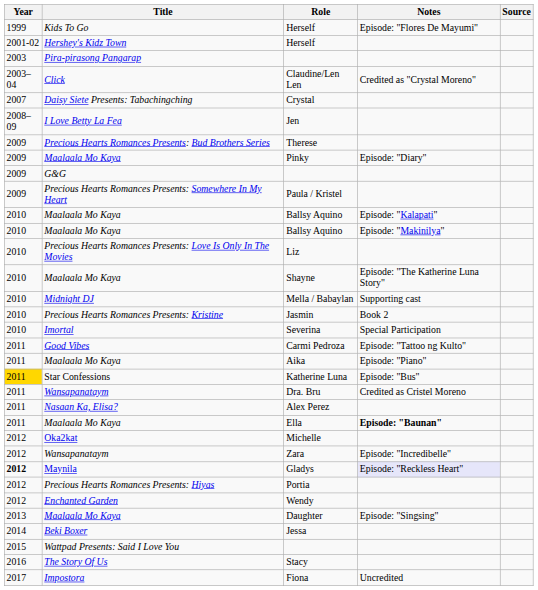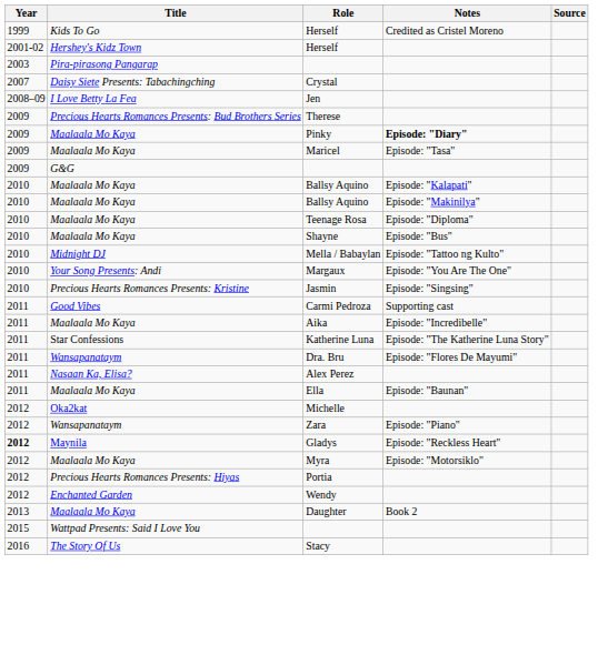 <table class="wikitable sortable" >
 <tr>
 <th>Year</th>
 <th>Title</th>
 <th>Role</th>
 <th class="unsortable">Notes </th>
 <th class="unsortable">Source </th>
 </tr>
 <tr>
 <td>1999</td>
 <td><em>Kids To Go</em></td>
 <td>Herself</td>
-<td>Episode: "Flores De Mayumi"</td>
+<td>Credited as Cristel Moreno</td>
 <td></td>
 </tr>
 <tr>
 <td>2001-02</td>
 <td><em><a href='#'>Hershey's Kidz Town</a></em></td>
 <td>Herself</td>
 <td></td>
 <td></td>
 </tr>
 <tr>
 <td>2003</td>
 <td><em><a href='#'>Pira-pirasong Pangarap</a></em></td>
 <td></td>
 <td></td>
-<td></td>
-</tr>
-<tr>
-<td>2003–04</td>
-<td><em><a href='#'>Click</a></em></td>
-<td>Claudine/Len Len</td>
-<td>Credited as "Crystal Moreno"</td>
 <td></td>
 </tr>
 <tr>
 <td>2007</td>
 <td><em><a href='#'>Daisy Siete</a> Presents: Tabachingching</em></td>
 <td>Crystal</td>
 <td></td>
 <td></td>
 </tr>
 <tr>
 <td>2008–09</td>
 <td><em><a href='#'>I Love Betty La Fea</a></em></td>
 <td>Jen</td>
 <td></td>
 <td></td>
 </tr>
 <tr>
 <td>2009</td>
 <td><em><a href='#'>Precious Hearts Romances Presents</a>: <a href='#'>Bud Brothers Series</a></em></td>
 <td>Therese</td>
 <td></td>
 <td></td>
 </tr>
 <tr>
 <td>2009</td>
 <td><em><a href='#'>Maalaala Mo Kaya</a></em></td>
 <td>Pinky</td>
-<td>Episode: "Diary"</td>
+<td><strong>Episode: "Diary"</strong></td>
+<td></td>
+</tr>
+<tr>
+<td>2009</td>
+<td><em>Maalaala Mo Kaya</em></td>
+<td>Maricel</td>
+<td>Episode: "Tasa"</td>
 <td></td>
 </tr>
 <tr>
 <td>2009</td>
 <td><em>G&G</em></td>
 <td></td>
-<td></td>
-<td></td>
-</tr>
-<tr>
-<td>2009</td>
-<td><em>Precious Hearts Romances Presents: <a href='#'>Somewhere In My Heart</a></em></td>
-<td>Paula / Kristel</td>
 <td></td>
 <td></td>
 </tr>
 <tr>
 <td>2010</td>
 <td><em>Maalaala Mo Kaya</em></td>
 <td>Ballsy Aquino</td>
 <td>Episode: "<a href='#'>Kalapati</a>"</td>
 <td></td>
 </tr>
 <tr>
 <td>2010</td>
 <td><em>Maalaala Mo Kaya</em></td>
 <td>Ballsy Aquino</td>
 <td>Episode: "<a href='#'>Makinilya</a>"</td>
 <td></td>
 </tr>
 <tr>
 <td>2010</td>
-<td><em>Precious Hearts Romances Presents: <a href='#'>Love Is Only In The Movies</a></em></td>
-<td>Liz</td>
-<td></td>
+<td><em>Maalaala Mo Kaya</em></td>
+<td>Teenage Rosa</td>
+<td>Episode: "Diploma"</td>
 <td></td>
 </tr>
 <tr>
 <td>2010</td>
 <td><em>Maalaala Mo Kaya</em></td>
 <td>Shayne</td>
-<td>Episode: "The Katherine Luna Story"</td>
+<td>Episode: "Bus"</td>
 <td></td>
 </tr>
 <tr>
 <td>2010</td>
 <td><em><a href='#'>Midnight DJ</a></em></td>
 <td>Mella / Babaylan</td>
-<td>Supporting cast</td>
+<td>Episode: "Tattoo ng Kulto"</td>
+<td></td>
+</tr>
+<tr>
+<td>2010</td>
+<td><em><a href='#'>Your Song Presents</a>: Andi</em></td>
+<td>Margaux</td>
+<td>Episode: "You Are The One"</td>
 <td></td>
 </tr>
 <tr>
 <td>2010</td>
 <td><em>Precious Hearts Romances Presents: <a href='#'>Kristine</a></em></td>
 <td>Jasmin</td>
-<td>Book 2</td>
-<td></td>
-</tr>
-<tr>
-<td>2010</td>
-<td><em><a href='#'>Imortal</a></em></td>
-<td>Severina</td>
-<td>Special Participation</td>
+<td>Episode: "Singsing"</td>
 <td></td>
 </tr>
 <tr>
 <td>2011</td>
 <td><em><a href='#'>Good Vibes</a></em></td>
 <td>Carmi Pedroza</td>
-<td>Episode: "Tattoo ng Kulto"</td>
+<td>Supporting cast</td>
 <td></td>
 </tr>
 <tr>
 <td>2011</td>
 <td><em>Maalaala Mo Kaya</em></td>
 <td>Aika</td>
-<td>Episode: "Piano"</td>
+<td>Episode: "Incredibelle"</td>
 <td></td>
 </tr>
 <tr>
-<td style="background: gold;">2011</td>
+<td>2011</td>
 <td>Star Confessions</td>
 <td>Katherine Luna</td>
-<td>Episode: "Bus"</td>
+<td>Episode: "The Katherine Luna Story"</td>
 <td></td>
 </tr>
 <tr>
 <td>2011</td>
 <td><em><a href='#'>Wansapanataym</a></em></td>
 <td>Dra. Bru</td>
-<td>Credited as Cristel Moreno</td>
+<td>Episode: "Flores De Mayumi"</td>
 <td></td>
 </tr>
 <tr>
 <td>2011</td>
 <td><em><a href='#'>Nasaan Ka, Elisa?</a></em></td>
 <td>Alex Perez</td>
 <td></td>
 <td></td>
 </tr>
 <tr>
 <td>2011</td>
 <td><em>Maalaala Mo Kaya</em></td>
 <td>Ella</td>
-<td><strong>Episode: "Baunan"</strong></td>
+<td>Episode: "Baunan"</td>
 <td></td>
 </tr>
 <tr>
 <td>2012</td>
 <td><a href='#'>Oka2kat</a></td>
 <td>Michelle</td>
 <td></td>
 <td></td>
 </tr>
 <tr>
 <td>2012</td>
 <td><em>Wansapanataym</em></td>
 <td>Zara</td>
-<td>Episode: "Incredibelle"</td>
+<td>Episode: "Piano"</td>
 <td></td>
 </tr>
 <tr>
 <td><strong>2012</strong></td>
 <td><a href='#'>Maynila</a></td>
 <td>Gladys</td>
-<td style="background: lavender;">Episode: "Reckless Heart"</td>
+<td>Episode: "Reckless Heart"</td>
+<td></td>
+</tr>
+<tr>
+<td>2012</td>
+<td><em>Maalaala Mo Kaya</em></td>
+<td>Myra</td>
+<td>Episode: "Motorsiklo"</td>
 <td></td>
 </tr>
 <tr>
 <td>2012</td>
 <td><em>Precious Hearts Romances Presents: <a href='#'>Hiyas</a></em></td>
 <td>Portia</td>
 <td></td>
 <td></td>
 </tr>
 <tr>
 <td>2012</td>
 <td><em><a href='#'>Enchanted Garden</a></em></td>
 <td>Wendy</td>
 <td></td>
 <td></td>
 </tr>
 <tr>
 <td>2013</td>
 <td><em><a href='#'>Maalaala Mo Kaya</a></em></td>
 <td>Daughter</td>
-<td>Episode: "Singsing"</td>
-<td></td>
-</tr>
-<tr>
-<td>2014</td>
-<td><em><a href='#'>Beki Boxer</a></em></td>
-<td>Jessa</td>
-<td></td>
+<td>Book 2</td>
 <td></td>
 </tr>
 <tr>
 <td>2015</td>
 <td><em>Wattpad Presents: Said I Love You</em></td>
 <td></td>
 <td></td>
 <td></td>
 </tr>
 <tr>
 <td>2016</td>
 <td><em><a href='#'>The Story Of Us</a></em></td>
 <td>Stacy</td>
 <td></td>
 <td></td>
 </tr>
-<tr>
-<td>2017</td>
-<td><em><a href='#'>Impostora</a></em></td>
-<td>Fiona</td>
-<td>Uncredited</td>
-<td></td>
-</tr>
 </table>
